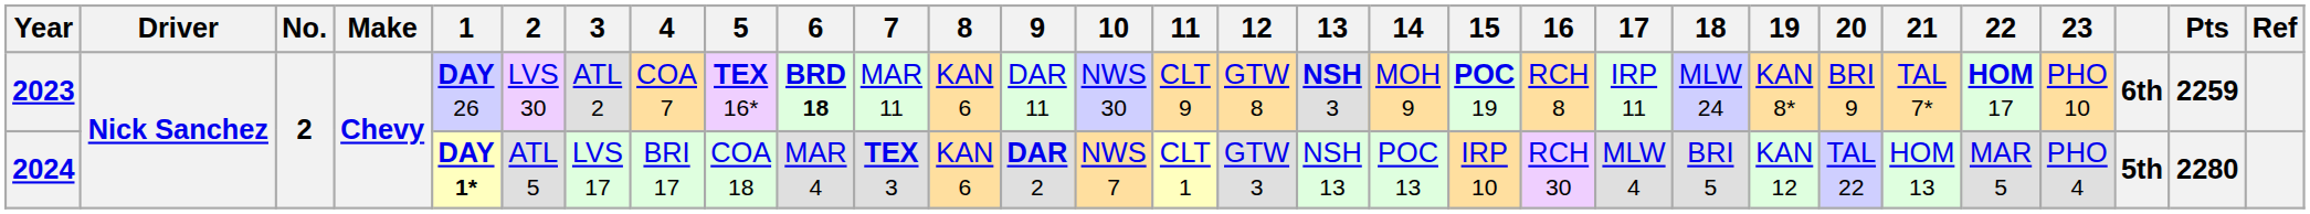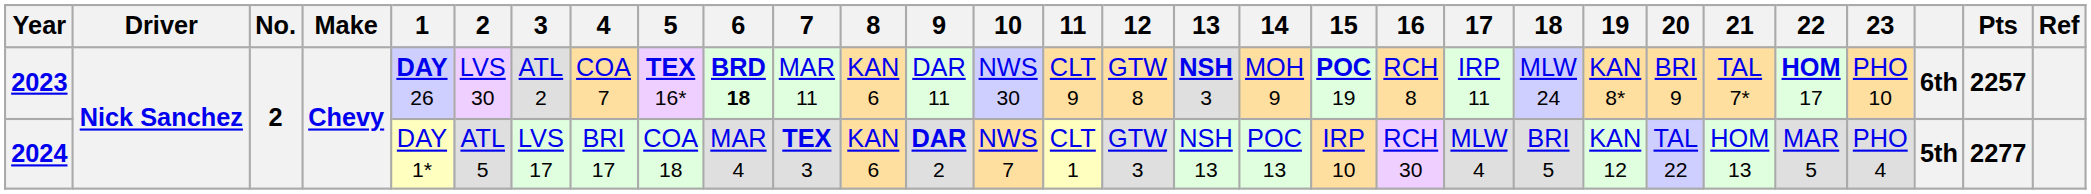 <table class="wikitable" style="text-align:center; font-size:75%">
 <tr>
 <th>Year</th>
 <th>Driver</th>
 <th>No.</th>
 <th>Make</th>
 <th>1</th>
 <th>2</th>
 <th>3</th>
 <th>4</th>
 <th>5</th>
 <th>6</th>
 <th>7</th>
 <th>8</th>
 <th>9</th>
 <th>10</th>
 <th>11</th>
 <th>12</th>
 <th>13</th>
 <th>14</th>
 <th>15</th>
 <th>16</th>
 <th>17</th>
 <th>18</th>
 <th>19</th>
 <th>20</th>
 <th>21</th>
 <th>22</th>
 <th>23</th>
 <th></th>
 <th>Pts</th>
 <th>Ref</th>
 </tr>
 <tr>
 <th><a href='#'>2023</a></th>
 <th rowspan=2 nowrap><a href='#'>Nick Sanchez</a></th>
 <th rowspan=2>2</th>
 <th rowspan=2><a href='#'>Chevy</a></th>
 <td style="background:#CFCFFF;"><strong><a href='#'>DAY</a></strong><br><small>26</small></td>
 <td style="background:#EFCFFF;"><a href='#'>LVS</a><br><small>30</small></td>
 <td style="background:#DFDFDF;"><a href='#'>ATL</a><br><small>2</small></td>
 <td style="background:#FFDF9F;"><a href='#'>COA</a><br><small>7</small></td>
 <td style="background:#EFCFFF;"><strong><a href='#'>TEX</a></strong><br><small>16*</small></td>
 <td style="background:#DFFFDF;"><strong><a href='#'>BRD</a><br><small>18</small></strong></td>
 <td style="background:#DFFFDF;"><a href='#'>MAR</a><br><small>11</small></td>
 <td style="background:#FFDF9F;"><a href='#'>KAN</a><br><small>6</small></td>
 <td style="background:#DFFFDF;"><a href='#'>DAR</a><br><small>11</small></td>
 <td style="background:#CFCFFF;"><a href='#'>NWS</a><br><small>30</small></td>
 <td style="background:#FFDF9F;"><a href='#'>CLT</a><br><small>9</small></td>
 <td style="background:#FFDF9F;"><a href='#'>GTW</a><br><small>8</small></td>
 <td style="background:#DFDFDF;"><strong><a href='#'>NSH</a></strong><br><small>3</small></td>
 <td style="background:#FFDF9F;"><a href='#'>MOH</a><br><small>9</small></td>
 <td style="background:#DFFFDF;"><strong><a href='#'>POC</a></strong><br><small>19</small></td>
 <td style="background:#FFDF9F;"><a href='#'>RCH</a><br><small>8</small></td>
 <td style="background:#DFFFDF;"><a href='#'>IRP</a><br><small>11</small></td>
 <td style="background:#CFCFFF;"><a href='#'>MLW</a><br><small>24</small></td>
 <td style="background:#FFDF9F;"><a href='#'>KAN</a><br><small>8*</small></td>
 <td style="background:#FFDF9F;"><a href='#'>BRI</a><br><small>9</small></td>
 <td style="background:#FFDF9F;"><a href='#'>TAL</a><br><small>7*</small></td>
 <td style="background:#DFFFDF;"><strong><a href='#'>HOM</a></strong><br><small>17</small></td>
 <td style="background:#FFDF9F;"><a href='#'>PHO</a><br><small>10</small></td>
 <th>6th</th>
-<th>2259</th>
+<th>2257</th>
 <th></th>
 </tr>
 <tr>
 <th><a href='#'>2024</a></th>
-<td style="background:#FFFFBF;"><strong><a href='#'>DAY</a><br><small>1*</small></strong></td>
+<td style="background:#FFFFBF;"><a href='#'>DAY</a><br><small>1*</small></td>
 <td style="background:#DFDFDF;"><a href='#'>ATL</a><br><small>5</small></td>
 <td style="background:#DFFFDF;"><a href='#'>LVS</a><br><small>17</small></td>
 <td style="background:#DFFFDF;"><a href='#'>BRI</a><br><small>17</small></td>
 <td style="background:#DFFFDF;"><a href='#'>COA</a><br><small>18</small></td>
 <td style="background:#DFDFDF;"><a href='#'>MAR</a><br><small>4</small></td>
 <td style="background:#DFDFDF;"><strong><a href='#'>TEX</a></strong><br><small>3</small></td>
 <td style="background:#FFDF9F;"><a href='#'>KAN</a><br><small>6</small></td>
 <td style="background:#DFDFDF;"><strong><a href='#'>DAR</a></strong><br><small>2</small></td>
 <td style="background:#FFDF9F;"><a href='#'>NWS</a><br><small>7</small></td>
 <td style="background:#FFFFBF;"><a href='#'>CLT</a><br><small>1</small></td>
 <td style="background:#DFDFDF;"><a href='#'>GTW</a><br><small>3</small></td>
 <td style="background:#DFFFDF;"><a href='#'>NSH</a><br><small>13</small></td>
 <td style="background:#DFFFDF;"><a href='#'>POC</a><br><small>13</small></td>
 <td style="background:#FFDF9F;"><a href='#'>IRP</a><br><small>10</small></td>
 <td style="background:#EFCFFF;"><a href='#'>RCH</a><br><small>30</small></td>
 <td style="background:#DFDFDF;"><a href='#'>MLW</a><br><small>4</small></td>
 <td style="background:#DFDFDF;"><a href='#'>BRI</a><br><small>5</small></td>
 <td style="background:#DFFFDF;"><a href='#'>KAN</a><br><small>12</small></td>
 <td style="background:#CFCFFF;"><a href='#'>TAL</a><br><small>22</small></td>
 <td style="background:#DFFFDF;"><a href='#'>HOM</a><br><small>13</small></td>
 <td style="background:#DFDFDF;"><a href='#'>MAR</a><br><small>5</small></td>
 <td style="background:#DFDFDF;"><a href='#'>PHO</a><br><small>4</small></td>
 <th>5th</th>
-<th>2280</th>
+<th>2277</th>
 <th></th>
 </tr>
 </table>
